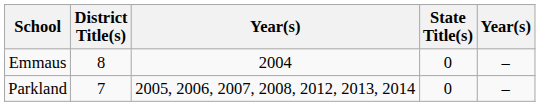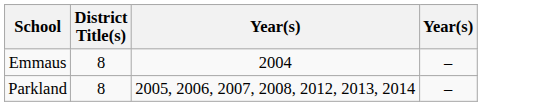 <table class="wikitable" style="text-align:center">
 <tr>
 <th>School</th>
 <th>District<br>Title(s)</th>
 <th>Year(s)</th>
-<th>State<br>Title(s)</th>
 <th>Year(s)</th>
 </tr>
 <tr>
 <td>Emmaus</td>
 <td>8</td>
 <td>2004</td>
-<td>0</td>
 <td>–</td>
 </tr>
 <tr>
 <td>Parkland</td>
-<td>7</td>
+<td>8</td>
 <td>2005, 2006, 2007, 2008, 2012, 2013, 2014</td>
-<td>0</td>
 <td>–</td>
 </tr>
 </table>
